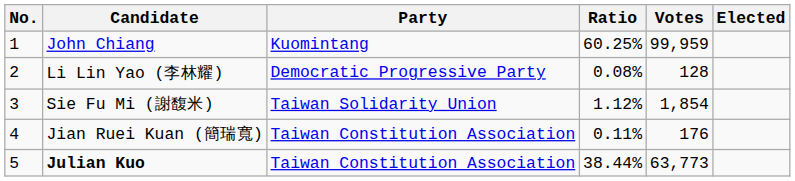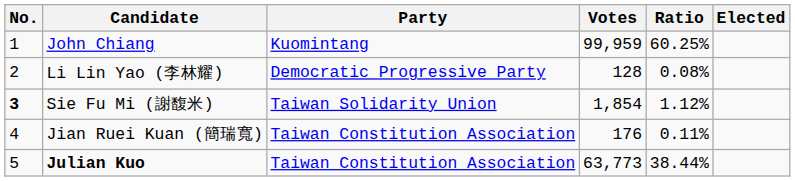 <table class="wikitable" style="margin:1em auto;">
 <tr>
 <th>No.</th>
 <th>Candidate</th>
 <th>Party</th>
+<th>Votes</th>
 <th>Ratio</th>
-<th>Votes</th>
 <th>Elected</th>
 </tr>
 <tr>
 <td>1</td>
 <td><a href='#'>John Chiang</a></td>
 <td><a href='#'>Kuomintang</a></td>
+<td align="right">99,959</td>
 <td align="right">60.25%</td>
-<td align="right">99,959</td>
 <td align="center"><div></div></td>
 </tr>
 <tr>
 <td>2</td>
 <td>Li Lin Yao  (李林耀)</td>
 <td><a href='#'>Democratic Progressive Party</a></td>
+<td align="right">128</td>
 <td align="right">0.08%</td>
-<td align="right">128</td>
 <td></td>
 </tr>
 <tr>
-<td>3</td>
+<td><strong>3</strong></td>
 <td>Sie Fu Mi  (謝馥米)</td>
 <td><a href='#'>Taiwan Solidarity Union</a></td>
+<td align="right">1,854</td>
 <td align="right">1.12%</td>
-<td align="right">1,854</td>
 <td></td>
 </tr>
 <tr>
 <td>4</td>
 <td>Jian Ruei Kuan  (簡瑞寬)</td>
 <td><a href='#'>Taiwan Constitution Association</a></td>
+<td align="right">176</td>
 <td align="right">0.11%</td>
-<td align="right">176</td>
 <td></td>
 </tr>
 <tr>
 <td>5</td>
 <td><strong>Julian Kuo</strong></td>
 <td><a href='#'>Taiwan Constitution Association</a></td>
+<td align="right">63,773</td>
 <td align="right">38.44%</td>
-<td align="right">63,773</td>
 <td></td>
 </tr>
 </table>
